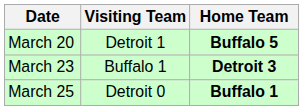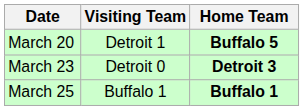 <table class="wikitable">
 <tr>
 <th width="26%">Date</th>
 <th width="37%">Visiting Team</th>
 <th width="37%">Home Team</th>
 </tr>
 <tr align="center" bgcolor="#CCFFCC">
 <td align="left">March 20</td>
 <td>Detroit 1</td>
 <td><strong>Buffalo 5</strong></td>
 </tr>
 <tr align="center" bgcolor="#CCFFCC">
 <td align="left">March 23</td>
-<td>Buffalo 1</td>
+<td>Detroit 0</td>
 <td><strong>Detroit 3</strong></td>
 </tr>
 <tr align="center" bgcolor="#CCFFCC">
 <td align="left">March 25</td>
-<td>Detroit 0</td>
+<td>Buffalo 1</td>
 <td><strong>Buffalo 1</strong></td>
 </tr>
 </table>
